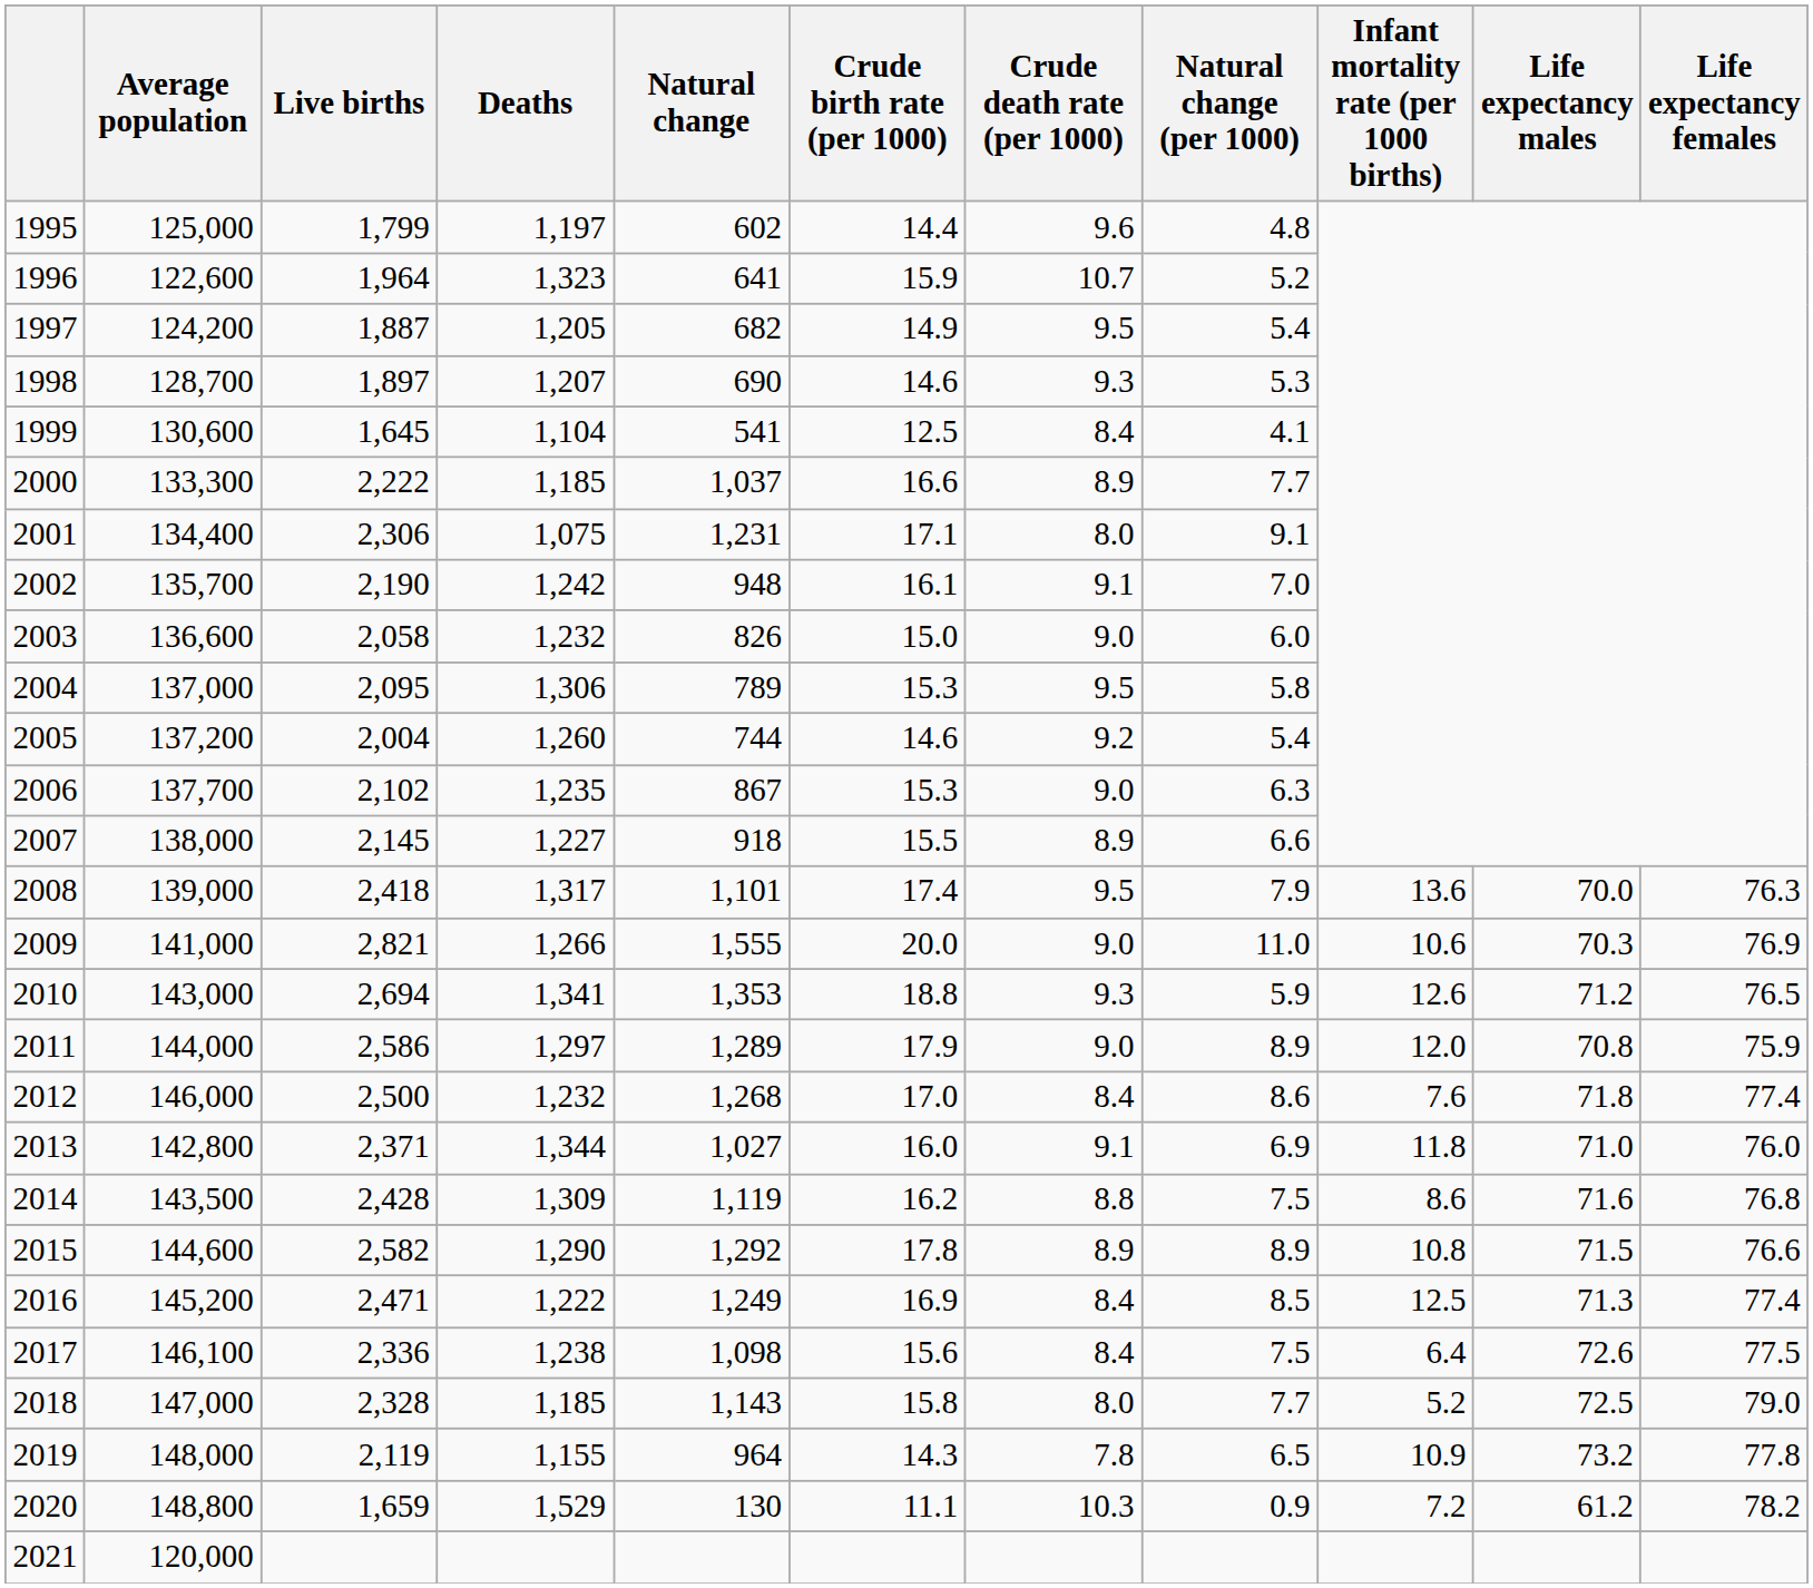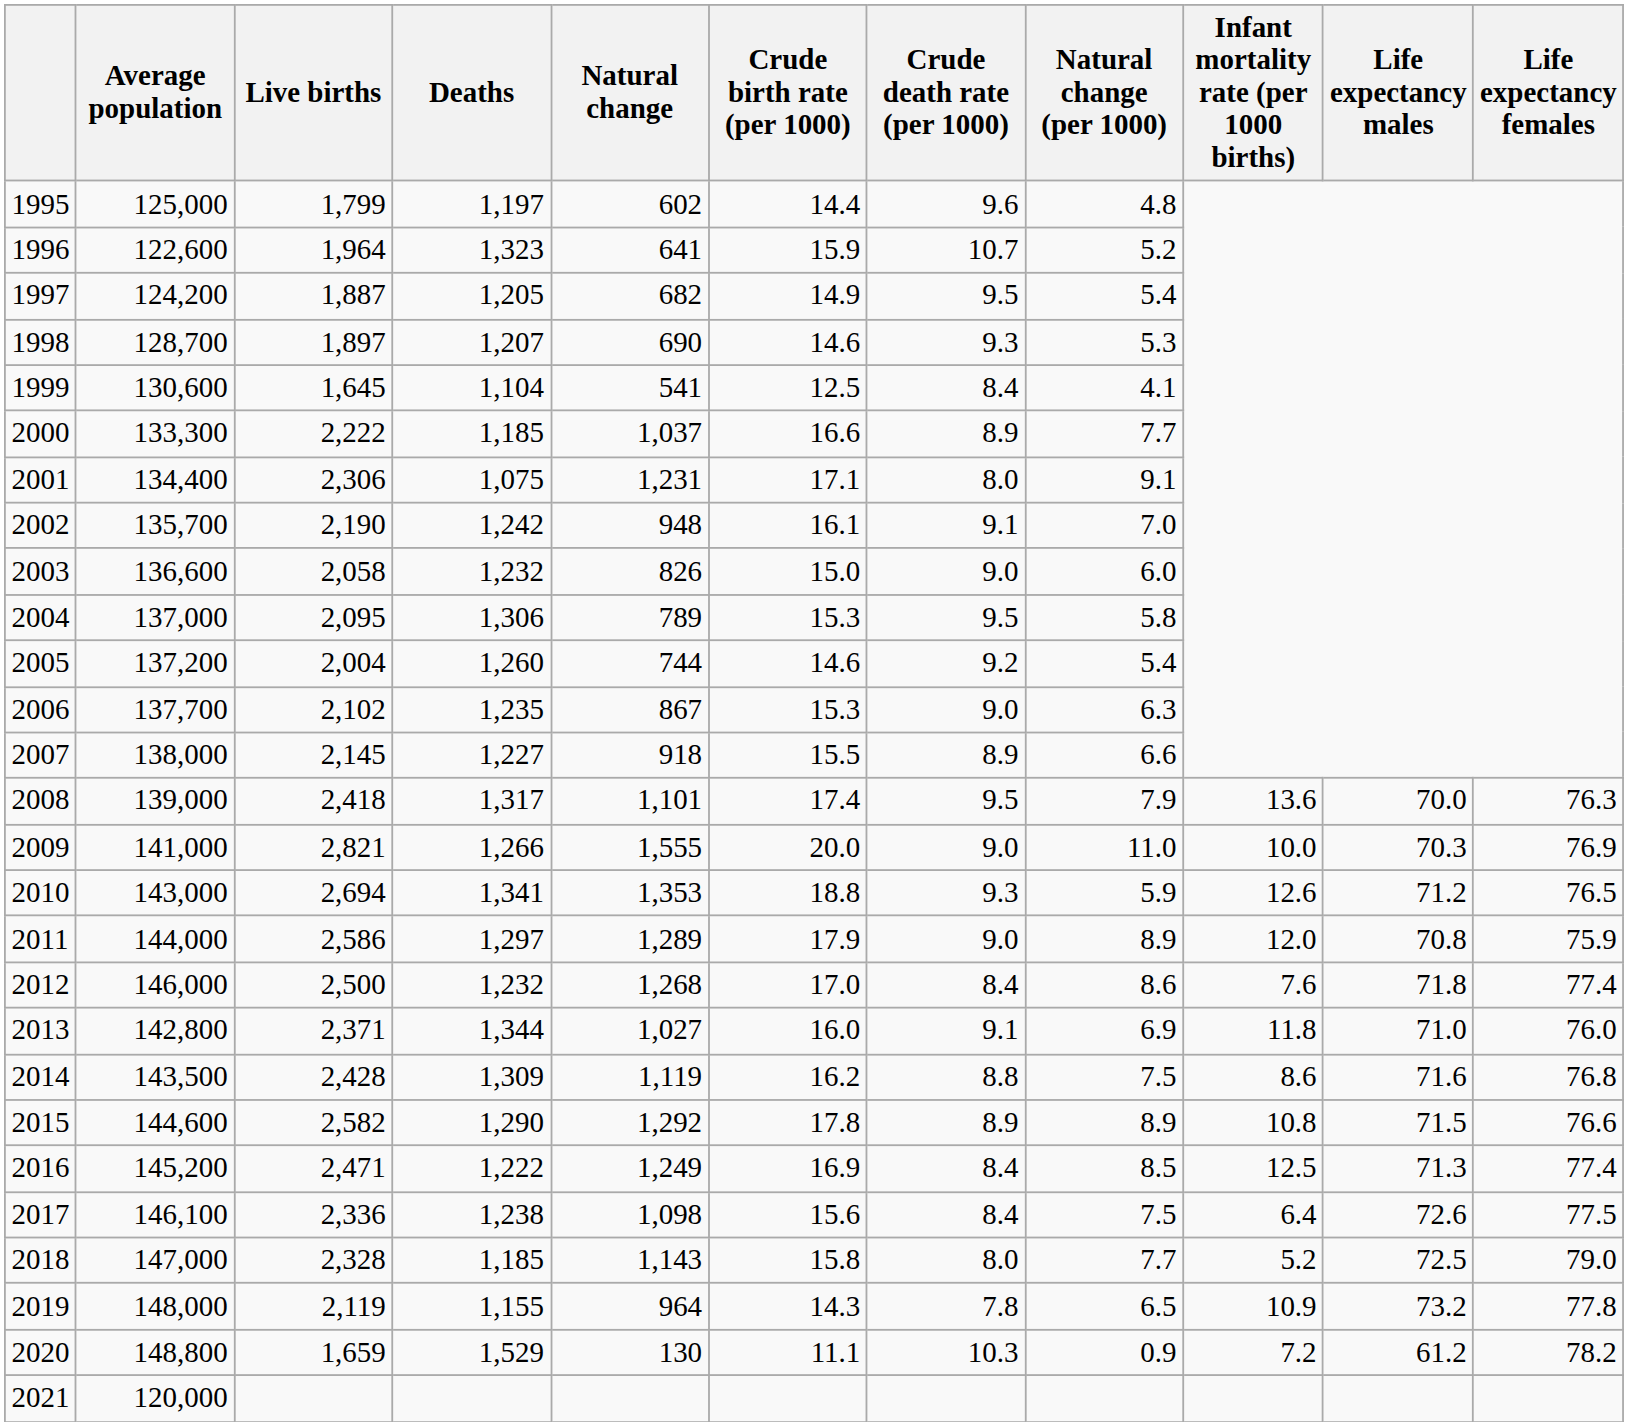 <table class="wikitable">
 <tr>
 <th></th>
 <th width="80pt">Average population</th>
 <th width="80pt">Live births</th>
 <th width="80pt">Deaths</th>
 <th width="80pt">Natural change</th>
 <th width="80pt">Crude birth rate (per 1000)</th>
 <th width="80pt">Crude death rate (per 1000)</th>
 <th width="80pt">Natural change (per 1000)</th>
 <th width="70pt">Infant mortality rate (per 1000 births)</th>
 <th width="70pt">Life expectancy males</th>
 <th width="70pt">Life expectancy females</th>
 </tr>
 <tr>
 <td>1995</td>
 <td align="right">125,000</td>
 <td align="right">1,799</td>
 <td align="right">1,197</td>
 <td align="right">602</td>
 <td align="right">14.4</td>
 <td align="right">9.6</td>
 <td align="right">4.8</td>
 </tr>
 <tr>
 <td>1996</td>
 <td align="right">122,600</td>
 <td align="right">1,964</td>
 <td align="right">1,323</td>
 <td align="right">641</td>
 <td align="right">15.9</td>
 <td align="right">10.7</td>
 <td align="right">5.2</td>
 </tr>
 <tr>
 <td>1997</td>
 <td align="right">124,200</td>
 <td align="right">1,887</td>
 <td align="right">1,205</td>
 <td align="right">682</td>
 <td align="right">14.9</td>
 <td align="right">9.5</td>
 <td align="right">5.4</td>
 </tr>
 <tr>
 <td>1998</td>
 <td align="right">128,700</td>
 <td align="right">1,897</td>
 <td align="right">1,207</td>
 <td align="right">690</td>
 <td align="right">14.6</td>
 <td align="right">9.3</td>
 <td align="right">5.3</td>
 </tr>
 <tr>
 <td>1999</td>
 <td align="right">130,600</td>
 <td align="right">1,645</td>
 <td align="right">1,104</td>
 <td align="right">541</td>
 <td align="right">12.5</td>
 <td align="right">8.4</td>
 <td align="right">4.1</td>
 </tr>
 <tr>
 <td>2000</td>
 <td align="right">133,300</td>
 <td align="right">2,222</td>
 <td align="right">1,185</td>
 <td align="right">1,037</td>
 <td align="right">16.6</td>
 <td align="right">8.9</td>
 <td align="right">7.7</td>
 </tr>
 <tr>
 <td>2001</td>
 <td align="right">134,400</td>
 <td align="right">2,306</td>
 <td align="right">1,075</td>
 <td align="right">1,231</td>
 <td align="right">17.1</td>
 <td align="right">8.0</td>
 <td align="right">9.1</td>
 </tr>
 <tr>
 <td>2002</td>
 <td align="right">135,700</td>
 <td align="right">2,190</td>
 <td align="right">1,242</td>
 <td align="right">948</td>
 <td align="right">16.1</td>
 <td align="right">9.1</td>
 <td align="right">7.0</td>
 </tr>
 <tr>
 <td>2003</td>
 <td align="right">136,600</td>
 <td align="right">2,058</td>
 <td align="right">1,232</td>
 <td align="right">826</td>
 <td align="right">15.0</td>
 <td align="right">9.0</td>
 <td align="right">6.0</td>
 </tr>
 <tr>
 <td>2004</td>
 <td align="right">137,000</td>
 <td align="right">2,095</td>
 <td align="right">1,306</td>
 <td align="right">789</td>
 <td align="right">15.3</td>
 <td align="right">9.5</td>
 <td align="right">5.8</td>
 </tr>
 <tr>
 <td>2005</td>
 <td align="right">137,200</td>
 <td align="right">2,004</td>
 <td align="right">1,260</td>
 <td align="right">744</td>
 <td align="right">14.6</td>
 <td align="right">9.2</td>
 <td align="right">5.4</td>
 </tr>
 <tr>
 <td>2006</td>
 <td align="right">137,700</td>
 <td align="right">2,102</td>
 <td align="right">1,235</td>
 <td align="right">867</td>
 <td align="right">15.3</td>
 <td align="right">9.0</td>
 <td align="right">6.3</td>
 </tr>
 <tr>
 <td>2007</td>
 <td align="right">138,000</td>
 <td align="right">2,145</td>
 <td align="right">1,227</td>
 <td align="right">918</td>
 <td align="right">15.5</td>
 <td align="right">8.9</td>
 <td align="right">6.6</td>
 </tr>
 <tr>
 <td>2008</td>
 <td align="right">139,000</td>
 <td align="right">2,418</td>
 <td align="right">1,317</td>
 <td align="right">1,101</td>
 <td align="right">17.4</td>
 <td align="right">9.5</td>
 <td align="right">7.9</td>
 <td align="right">13.6</td>
 <td align="right">70.0</td>
 <td align="right">76.3</td>
 </tr>
 <tr>
 <td>2009</td>
 <td align="right">141,000</td>
 <td align="right">2,821</td>
 <td align="right">1,266</td>
 <td align="right">1,555</td>
 <td align="right">20.0</td>
 <td align="right">9.0</td>
 <td align="right">11.0</td>
-<td align="right">10.6</td>
+<td align="right">10.0</td>
 <td align="right">70.3</td>
 <td align="right">76.9</td>
 </tr>
 <tr>
 <td>2010</td>
 <td align="right">143,000</td>
 <td align="right">2,694</td>
 <td align="right">1,341</td>
 <td align="right">1,353</td>
 <td align="right">18.8</td>
 <td align="right">9.3</td>
 <td align="right">5.9</td>
 <td align="right">12.6</td>
 <td align="right">71.2</td>
 <td align="right">76.5</td>
 </tr>
 <tr>
 <td>2011</td>
 <td align="right">144,000</td>
 <td align="right">2,586</td>
 <td align="right">1,297</td>
 <td align="right">1,289</td>
 <td align="right">17.9</td>
 <td align="right">9.0</td>
 <td align="right">8.9</td>
 <td align="right">12.0</td>
 <td align="right">70.8</td>
 <td align="right">75.9</td>
 </tr>
 <tr>
 <td>2012</td>
 <td align="right">146,000</td>
 <td align="right">2,500</td>
 <td align="right">1,232</td>
 <td align="right">1,268</td>
 <td align="right">17.0</td>
 <td align="right">8.4</td>
 <td align="right">8.6</td>
 <td align="right">7.6</td>
 <td align="right">71.8</td>
 <td align="right">77.4</td>
 </tr>
 <tr>
 <td>2013</td>
 <td align="right">142,800</td>
 <td align="right">2,371</td>
 <td align="right">1,344</td>
 <td align="right">1,027</td>
 <td align="right">16.0</td>
 <td align="right">9.1</td>
 <td align="right">6.9</td>
 <td align="right">11.8</td>
 <td align="right">71.0</td>
 <td align="right">76.0</td>
 </tr>
 <tr>
 <td>2014</td>
 <td align="right">143,500</td>
 <td align="right">2,428</td>
 <td align="right">1,309</td>
 <td align="right">1,119</td>
 <td align="right">16.2</td>
 <td align="right">8.8</td>
 <td align="right">7.5</td>
 <td align="right">8.6</td>
 <td align="right">71.6</td>
 <td align="right">76.8</td>
 </tr>
 <tr>
 <td>2015</td>
 <td align="right">144,600</td>
 <td align="right">2,582</td>
 <td align="right">1,290</td>
 <td align="right">1,292</td>
 <td align="right">17.8</td>
 <td align="right">8.9</td>
 <td align="right">8.9</td>
 <td align="right">10.8</td>
 <td align="right">71.5</td>
 <td align="right">76.6</td>
 </tr>
 <tr>
 <td>2016</td>
 <td align="right">145,200</td>
 <td align="right">2,471</td>
 <td align="right">1,222</td>
 <td align="right">1,249</td>
 <td align="right">16.9</td>
 <td align="right">8.4</td>
 <td align="right">8.5</td>
 <td align="right">12.5</td>
 <td align="right">71.3</td>
 <td align="right">77.4</td>
 </tr>
 <tr>
 <td>2017</td>
 <td align="right">146,100</td>
 <td align="right">2,336</td>
 <td align="right">1,238</td>
 <td align="right">1,098</td>
 <td align="right">15.6</td>
 <td align="right">8.4</td>
 <td align="right">7.5</td>
 <td align="right">6.4</td>
 <td align="right">72.6</td>
 <td align="right">77.5</td>
 </tr>
 <tr>
 <td>2018</td>
 <td align="right">147,000</td>
 <td align="right">2,328</td>
 <td align="right">1,185</td>
 <td align="right">1,143</td>
 <td align="right">15.8</td>
 <td align="right">8.0</td>
 <td align="right">7.7</td>
 <td align="right">5.2</td>
 <td align="right">72.5</td>
 <td align="right">79.0</td>
 </tr>
 <tr>
 <td>2019</td>
 <td align="right">148,000</td>
 <td align="right">2,119</td>
 <td align="right">1,155</td>
 <td align="right">964</td>
 <td align="right">14.3</td>
 <td align="right">7.8</td>
 <td align="right">6.5</td>
 <td align="right">10.9</td>
 <td align="right">73.2</td>
 <td align="right">77.8</td>
 </tr>
 <tr>
 <td align="right">2020</td>
 <td align="right">148,800</td>
 <td align="right">1,659</td>
 <td align="right">1,529</td>
 <td align="right">130</td>
 <td align="right">11.1</td>
 <td align="right">10.3</td>
 <td align="right">0.9</td>
 <td align="right">7.2</td>
 <td align="right">61.2</td>
 <td align="right">78.2</td>
 </tr>
 <tr>
 <td align="right">2021</td>
 <td align="right">120,000</td>
 <td align="right"></td>
 <td align="right"></td>
 <td align="right"></td>
 <td align="right"></td>
 <td align="right"></td>
 <td align="right"></td>
 <td align="right"></td>
 <td align="right"></td>
 <td align="right"></td>
 </tr>
 </table>
